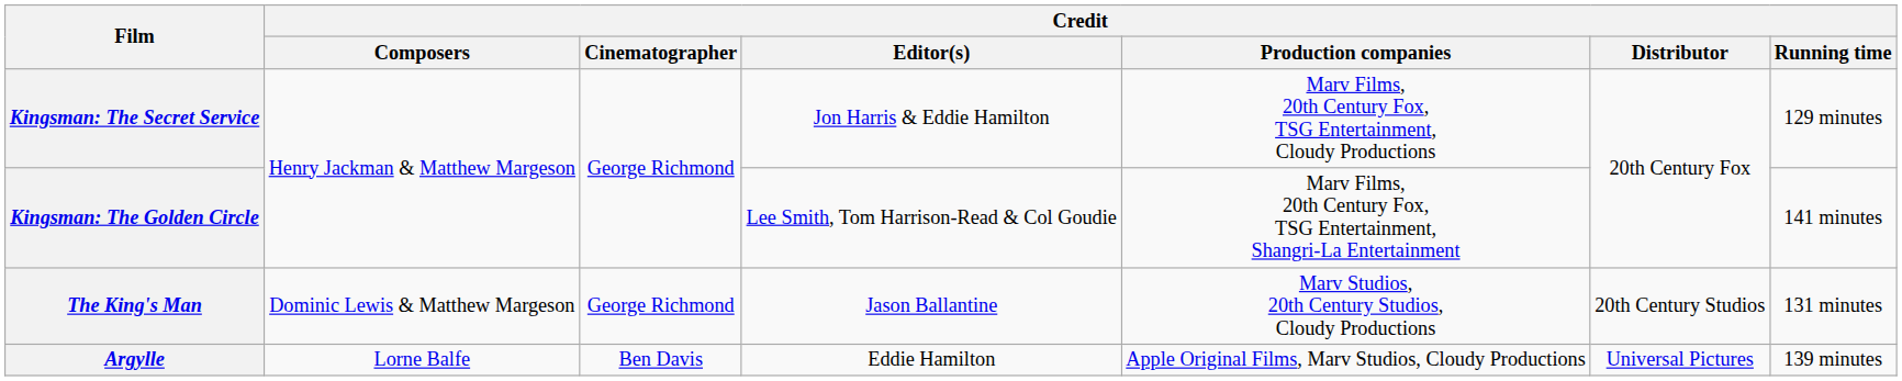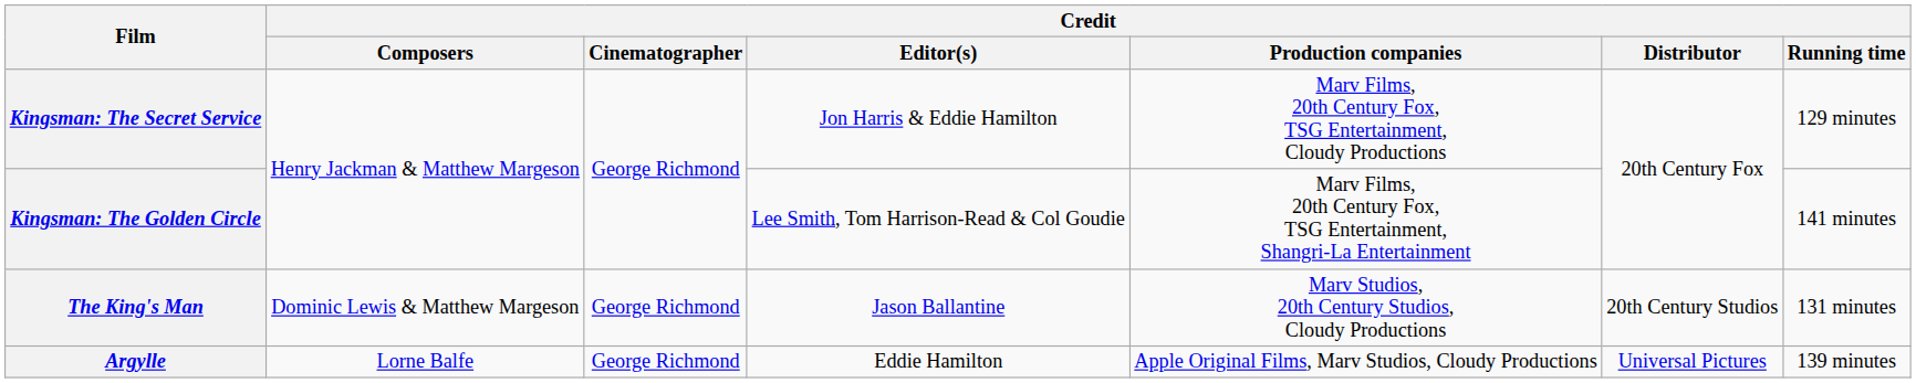 <table class="wikitable sortable" style="text-align:center;">
 <tr>
 <th scope="col" rowspan="2">Film</th>
 <th scope="col" colspan="7">Credit</th>
 </tr>
 <tr>
 <th scope="col" style="text-align:center;">Composers</th>
 <th scope="col" style="text-align:center;">Cinematographer</th>
 <th scope="col" style="text-align:center;">Editor(s)</th>
 <th scope="col" style="text-align:center;">Production companies</th>
 <th scope="col" style="text-align:center;">Distributor</th>
 <th scope="col" style="text-align:center;">Running time</th>
 </tr>
 <tr>
 <th scope="row"><em><a href='#'>Kingsman: The Secret Service</a></em></th>
 <td rowspan="2"><a href='#'>Henry Jackman</a> & <a href='#'>Matthew Margeson</a></td>
 <td rowspan="2"><a href='#'>George Richmond</a></td>
 <td><a href='#'>Jon Harris</a> & Eddie Hamilton</td>
 <td><a href='#'>Marv Films</a>,<br><a href='#'>20th Century Fox</a>,<br><a href='#'>TSG Entertainment</a>,<br>Cloudy Productions</td>
 <td rowspan="2">20th Century Fox</td>
 <td>129 minutes</td>
 </tr>
 <tr>
 <th scope="row"><em><a href='#'>Kingsman: The Golden Circle</a></em></th>
 <td><a href='#'>Lee Smith</a>, Tom Harrison-Read & Col Goudie</td>
 <td>Marv Films,<br>20th Century Fox,<br>TSG Entertainment,<br><a href='#'>Shangri-La Entertainment</a></td>
 <td>141 minutes</td>
 </tr>
 <tr>
 <th scope="row"><em><a href='#'>The King's Man</a></em></th>
 <td><a href='#'>Dominic Lewis</a> & Matthew Margeson</td>
 <td><a href='#'>George Richmond</a></td>
 <td><a href='#'>Jason Ballantine</a></td>
 <td><a href='#'>Marv Studios</a>,<br><a href='#'>20th Century Studios</a>,<br>Cloudy Productions</td>
 <td>20th Century Studios</td>
 <td>131 minutes</td>
 </tr>
 <tr>
 <th scope="row"><em><a href='#'>Argylle</a></em></th>
 <td><a href='#'>Lorne Balfe</a></td>
-<td><a href='#'>Ben Davis</a></td>
+<td><a href='#'>George Richmond</a></td>
 <td>Eddie Hamilton</td>
 <td><a href='#'>Apple Original Films</a>, Marv Studios, Cloudy Productions</td>
 <td><a href='#'>Universal Pictures</a></td>
 <td>139 minutes</td>
 </tr>
 </table>
